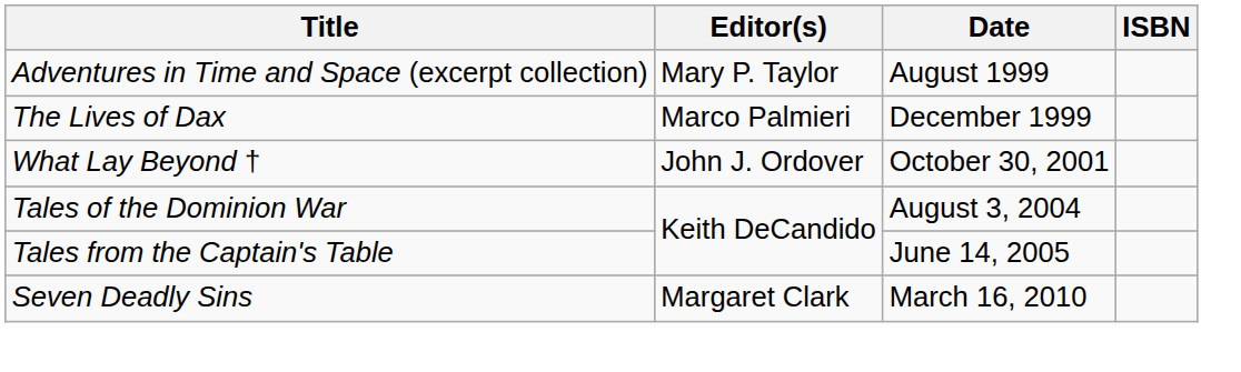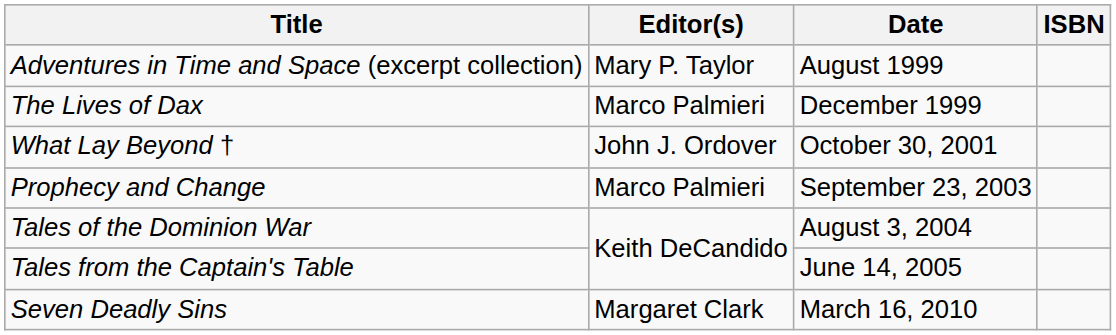 <table class="wikitable">
 <tr>
 <th>Title</th>
 <th>Editor(s)</th>
 <th>Date</th>
 <th>ISBN</th>
 </tr>
 <tr>
 <td><em>Adventures in Time and Space</em> (excerpt collection)</td>
 <td>Mary P. Taylor</td>
 <td>August 1999</td>
 <td></td>
 </tr>
 <tr>
 <td><em>The Lives of Dax</em></td>
 <td>Marco Palmieri</td>
 <td>December 1999</td>
 <td></td>
 </tr>
 <tr>
 <td><em>What Lay Beyond</em> †</td>
 <td>John J. Ordover</td>
 <td>October 30, 2001</td>
 <td></td>
 </tr>
 <tr>
+<td><em>Prophecy and Change</em></td>
+<td>Marco Palmieri</td>
+<td>September 23, 2003</td>
+<td></td>
+</tr>
+<tr>
 <td><em>Tales of the Dominion War</em></td>
 <td rowspan="2">Keith DeCandido</td>
 <td>August 3, 2004</td>
 <td></td>
 </tr>
 <tr>
 <td><em>Tales from the Captain's Table</em></td>
 <td>June 14, 2005</td>
 <td></td>
 </tr>
 <tr>
 <td><em>Seven Deadly Sins</em></td>
 <td>Margaret Clark</td>
 <td>March 16, 2010</td>
 <td></td>
 </tr>
 </table>
